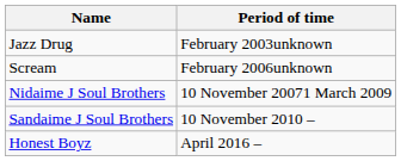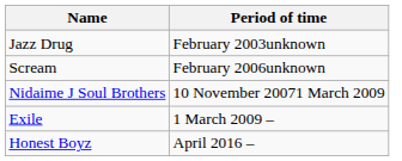 <table class="wikitable">
 <tr>
 <th>Name</th>
 <th>Period of time</th>
 </tr>
 <tr>
 <td>Jazz Drug</td>
 <td>February 2003unknown</td>
 </tr>
 <tr>
 <td>Scream</td>
 <td>February 2006unknown</td>
 </tr>
 <tr>
 <td><a href='#'>Nidaime J Soul Brothers</a></td>
 <td>10 November 20071 March 2009</td>
 </tr>
 <tr>
-<td><a href='#'>Sandaime J Soul Brothers</a></td>
-<td>10 November 2010 –</td>
+<td><a href='#'>Exile</a></td>
+<td>1 March 2009 –</td>
 </tr>
 <tr>
 <td><a href='#'>Honest Boyz</a></td>
 <td>April 2016 –</td>
 </tr>
 </table>
